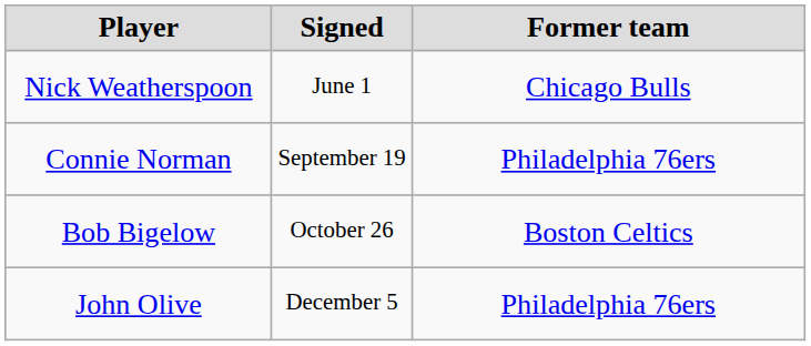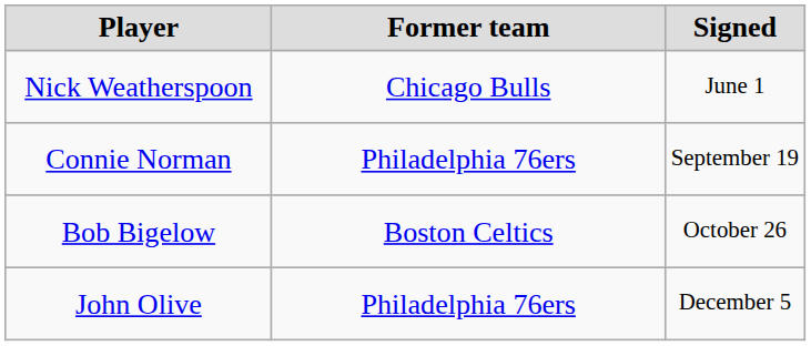 <table class="wikitable" style="text-align: center">
 <tr align="center" bgcolor="#dddddd">
 <td style="width:140px"><strong>Player</strong></td>
+<td style="width:210px"><strong>Former team</strong></td>
 <td style="width:70px"><strong>Signed</strong></td>
-<td style="width:210px"><strong>Former team</strong></td>
 </tr>
 <tr style="height:40px">
 <td><a href='#'>Nick Weatherspoon</a></td>
+<td><a href='#'>Chicago Bulls</a></td>
 <td style="font-size: 80%">June 1</td>
-<td><a href='#'>Chicago Bulls</a></td>
 </tr>
 <tr style="height:40px">
 <td><a href='#'>Connie Norman</a></td>
+<td><a href='#'>Philadelphia 76ers</a></td>
 <td style="font-size: 80%">September 19</td>
-<td><a href='#'>Philadelphia 76ers</a></td>
 </tr>
 <tr style="height:40px">
 <td><a href='#'>Bob Bigelow</a></td>
+<td><a href='#'>Boston Celtics</a></td>
 <td style="font-size: 80%">October 26</td>
-<td><a href='#'>Boston Celtics</a></td>
 </tr>
 <tr style="height:40px">
 <td><a href='#'>John Olive</a></td>
+<td><a href='#'>Philadelphia 76ers</a></td>
 <td style="font-size: 80%">December 5</td>
-<td><a href='#'>Philadelphia 76ers</a></td>
 </tr>
 </table>
